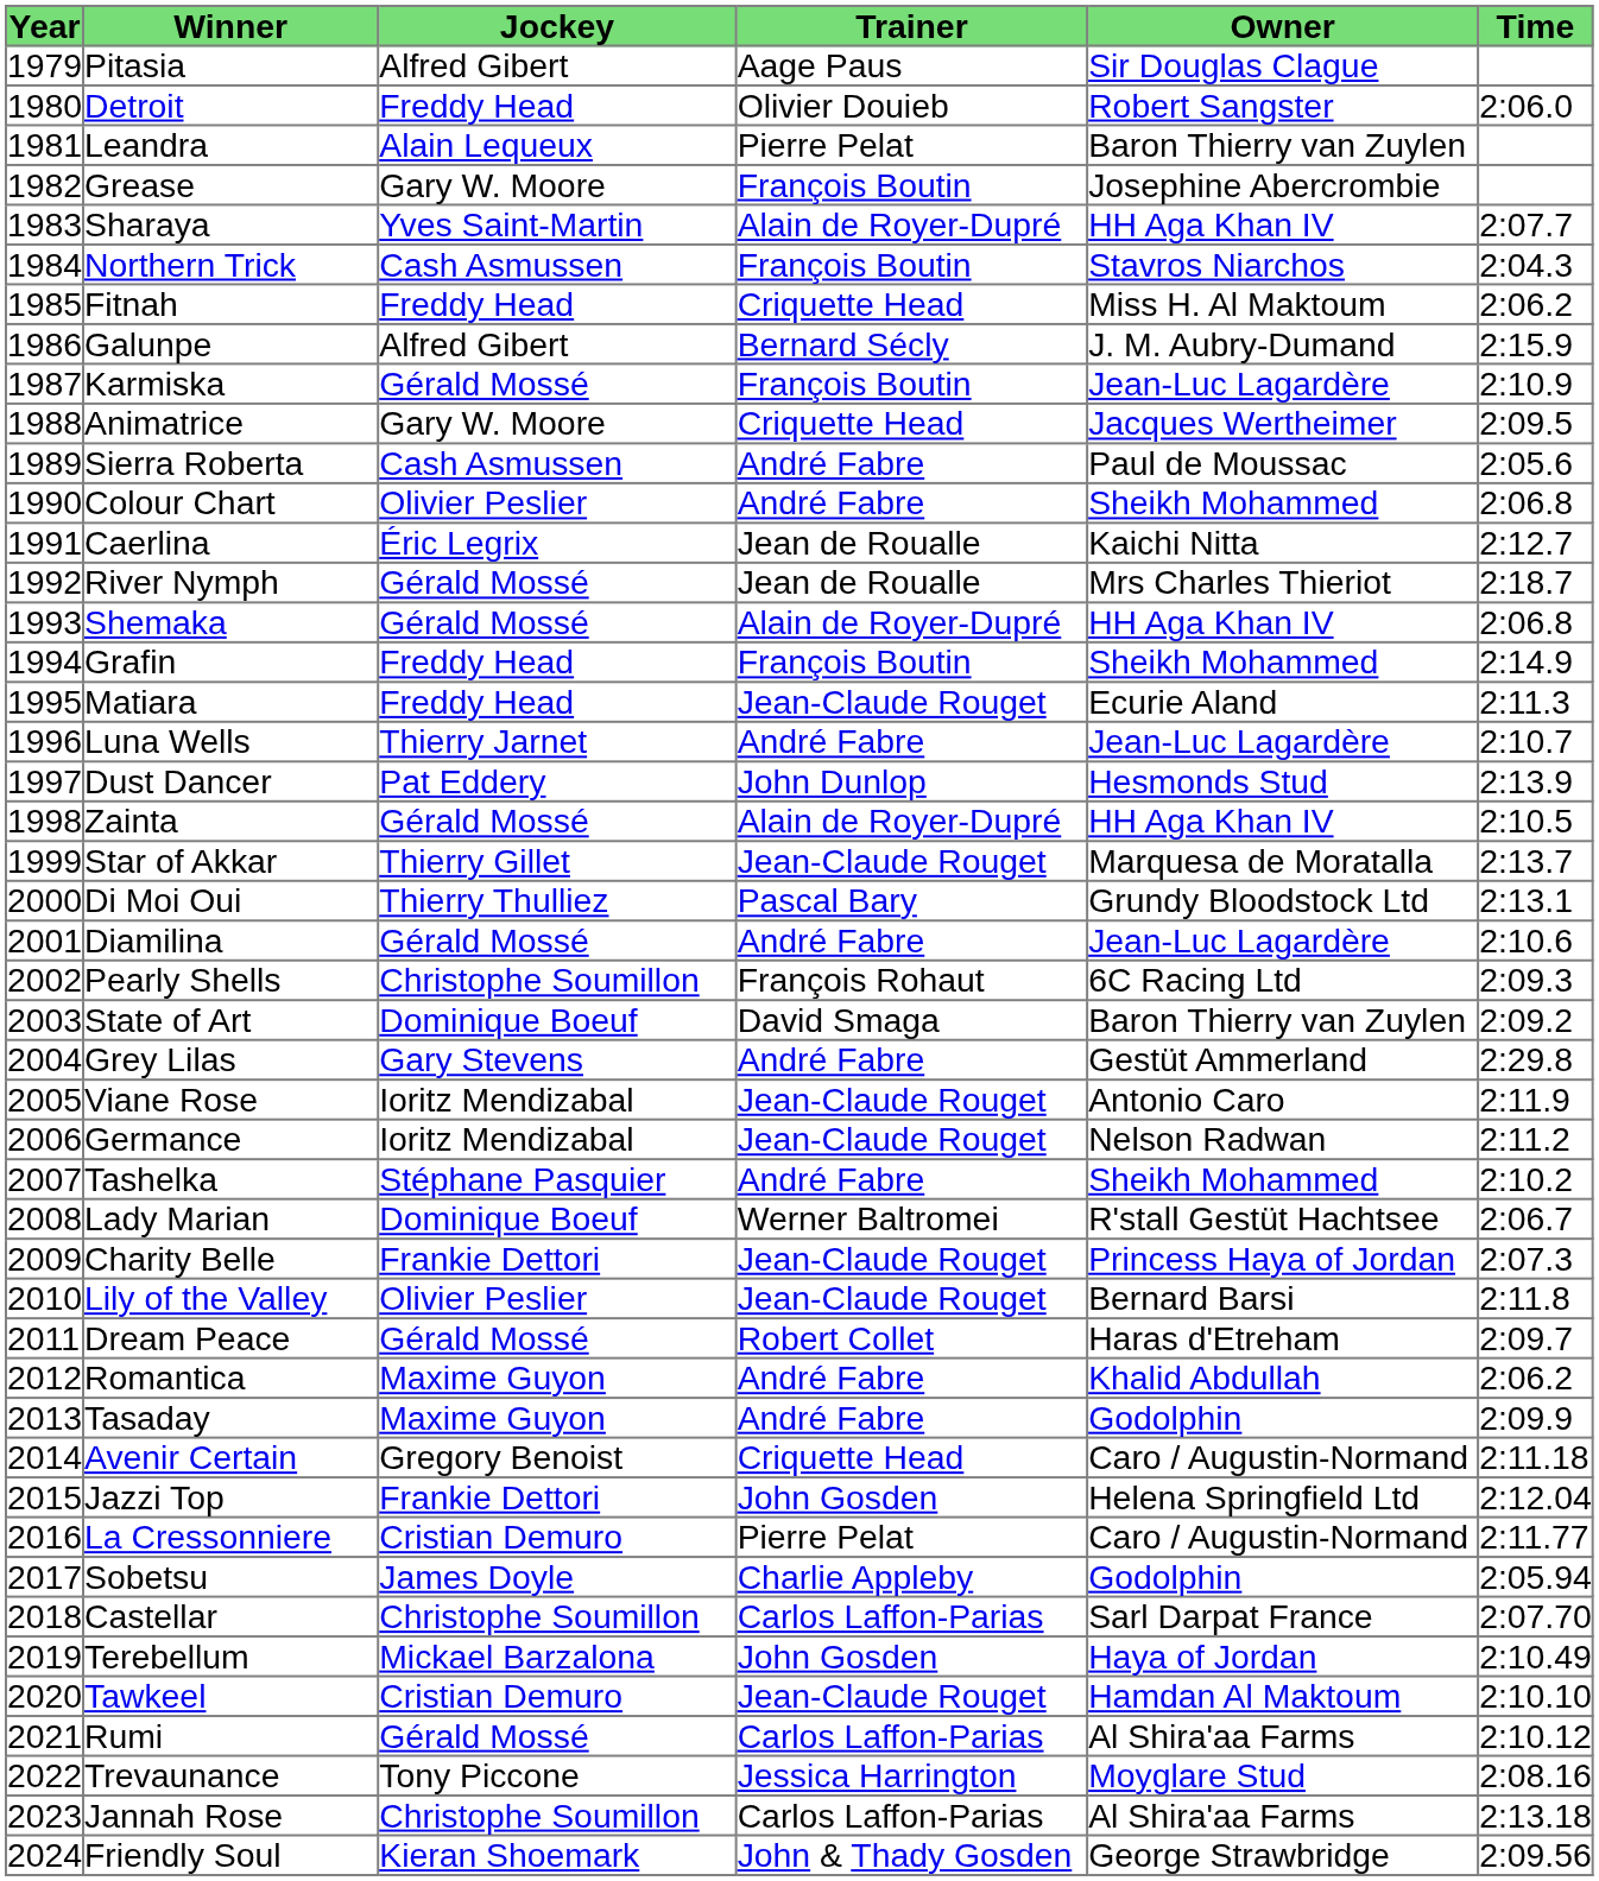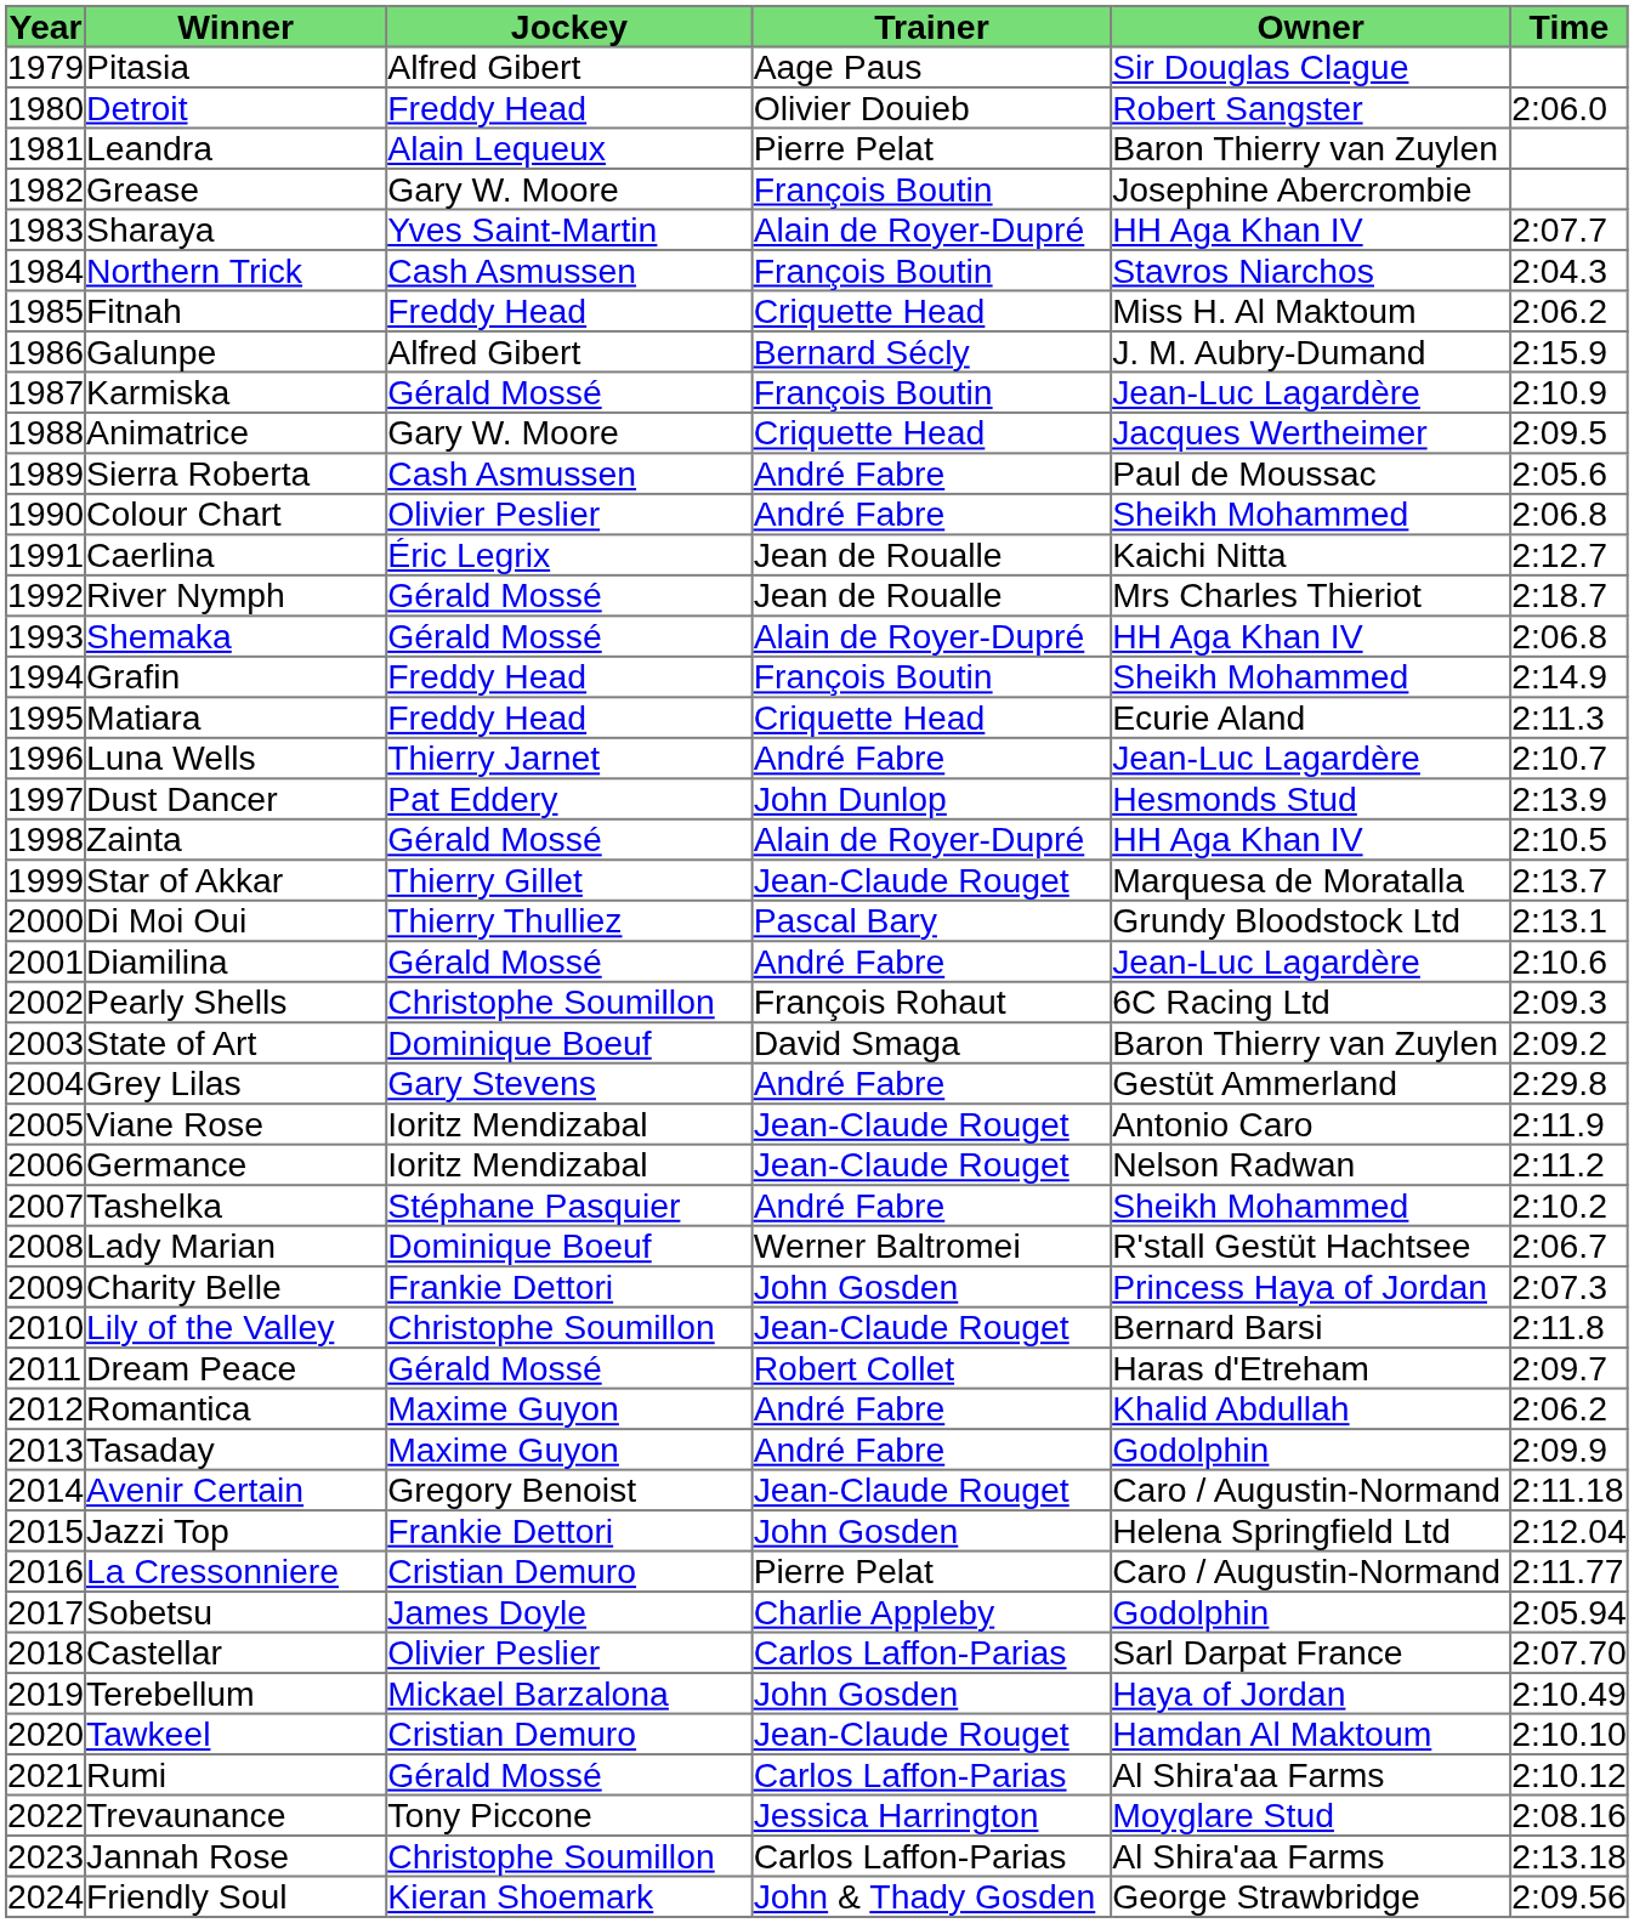 <table class = "sortable" | border="1" cellpadding="0" style="border-collapse: collapse; font-size:90%">
 <tr bgcolor="#77dd77" align="center">
 <th>Year</th>
 <th>Winner</th>
 <th>Jockey</th>
 <th>Trainer</th>
 <th>Owner</th>
 <th>Time</th>
 </tr>
 <tr>
 <td>1979</td>
 <td width=125px>Pitasia</td>
 <td width=152px>Alfred Gibert</td>
 <td width=149px>Aage Paus</td>
 <td width=166px><a href='#'>Sir Douglas Clague</a></td>
 <td></td>
 </tr>
 <tr>
 <td>1980</td>
 <td><a href='#'>Detroit</a></td>
 <td><a href='#'>Freddy Head</a></td>
 <td>Olivier Douieb</td>
 <td><a href='#'>Robert Sangster</a></td>
 <td>2:06.0</td>
 </tr>
 <tr>
 <td>1981</td>
 <td>Leandra</td>
 <td><a href='#'>Alain Lequeux</a></td>
 <td>Pierre Pelat</td>
 <td>Baron Thierry van Zuylen</td>
 <td></td>
 </tr>
 <tr>
 <td>1982</td>
 <td>Grease</td>
 <td>Gary W. Moore</td>
 <td><a href='#'>François Boutin</a></td>
 <td>Josephine Abercrombie</td>
 <td></td>
 </tr>
 <tr>
 <td>1983</td>
 <td>Sharaya</td>
 <td><a href='#'>Yves Saint-Martin</a></td>
 <td><a href='#'>Alain de Royer-Dupré</a></td>
 <td><a href='#'>HH Aga Khan IV</a></td>
 <td>2:07.7</td>
 </tr>
 <tr>
 <td>1984</td>
 <td><a href='#'>Northern Trick</a></td>
 <td><a href='#'>Cash Asmussen</a></td>
 <td><a href='#'>François Boutin</a></td>
 <td><a href='#'>Stavros Niarchos</a></td>
 <td>2:04.3</td>
 </tr>
 <tr>
 <td>1985</td>
 <td>Fitnah</td>
 <td><a href='#'>Freddy Head</a></td>
 <td><a href='#'>Criquette Head</a></td>
 <td>Miss H. Al Maktoum</td>
 <td>2:06.2</td>
 </tr>
 <tr>
 <td>1986</td>
 <td>Galunpe</td>
 <td>Alfred Gibert</td>
 <td><a href='#'>Bernard Sécly</a></td>
 <td>J. M. Aubry-Dumand </td>
 <td>2:15.9</td>
 </tr>
 <tr>
 <td>1987</td>
 <td>Karmiska</td>
 <td><a href='#'>Gérald Mossé</a></td>
 <td><a href='#'>François Boutin</a></td>
 <td><a href='#'>Jean-Luc Lagardère</a></td>
 <td>2:10.9</td>
 </tr>
 <tr>
 <td>1988</td>
 <td>Animatrice</td>
 <td>Gary W. Moore</td>
 <td><a href='#'>Criquette Head</a></td>
 <td><a href='#'>Jacques Wertheimer</a></td>
 <td>2:09.5</td>
 </tr>
 <tr>
 <td>1989</td>
 <td>Sierra Roberta</td>
 <td><a href='#'>Cash Asmussen</a></td>
 <td><a href='#'>André Fabre</a></td>
 <td>Paul de Moussac</td>
 <td>2:05.6</td>
 </tr>
 <tr>
 <td>1990</td>
 <td>Colour Chart</td>
 <td><a href='#'>Olivier Peslier</a></td>
 <td><a href='#'>André Fabre</a></td>
 <td><a href='#'>Sheikh Mohammed</a></td>
 <td>2:06.8</td>
 </tr>
 <tr>
 <td>1991</td>
 <td>Caerlina</td>
 <td><a href='#'>Éric Legrix</a></td>
 <td>Jean de Roualle</td>
 <td>Kaichi Nitta</td>
 <td>2:12.7</td>
 </tr>
 <tr>
 <td>1992</td>
 <td>River Nymph</td>
 <td><a href='#'>Gérald Mossé</a></td>
 <td>Jean de Roualle</td>
 <td>Mrs Charles Thieriot</td>
 <td>2:18.7</td>
 </tr>
 <tr>
 <td>1993</td>
 <td><a href='#'>Shemaka</a></td>
 <td><a href='#'>Gérald Mossé</a></td>
 <td><a href='#'>Alain de Royer-Dupré</a></td>
 <td><a href='#'>HH Aga Khan IV</a></td>
 <td>2:06.8</td>
 </tr>
 <tr>
 <td>1994</td>
 <td>Grafin</td>
 <td><a href='#'>Freddy Head</a></td>
 <td><a href='#'>François Boutin</a></td>
 <td><a href='#'>Sheikh Mohammed</a></td>
 <td>2:14.9</td>
 </tr>
 <tr>
 <td>1995</td>
 <td>Matiara</td>
 <td><a href='#'>Freddy Head</a></td>
-<td><a href='#'>Jean-Claude Rouget</a></td>
+<td><a href='#'>Criquette Head</a></td>
 <td>Ecurie Aland</td>
 <td>2:11.3</td>
 </tr>
 <tr>
 <td>1996</td>
 <td>Luna Wells </td>
 <td><a href='#'>Thierry Jarnet</a></td>
 <td><a href='#'>André Fabre</a></td>
 <td><a href='#'>Jean-Luc Lagardère</a></td>
 <td>2:10.7</td>
 </tr>
 <tr>
 <td>1997</td>
 <td>Dust Dancer</td>
 <td><a href='#'>Pat Eddery</a></td>
 <td><a href='#'>John Dunlop</a></td>
 <td><a href='#'>Hesmonds Stud</a></td>
 <td>2:13.9</td>
 </tr>
 <tr>
 <td>1998</td>
 <td>Zainta</td>
 <td><a href='#'>Gérald Mossé</a></td>
 <td><a href='#'>Alain de Royer-Dupré</a></td>
 <td><a href='#'>HH Aga Khan IV</a></td>
 <td>2:10.5</td>
 </tr>
 <tr>
 <td>1999</td>
 <td>Star of Akkar</td>
 <td><a href='#'>Thierry Gillet</a></td>
 <td><a href='#'>Jean-Claude Rouget</a></td>
 <td>Marquesa de Moratalla</td>
 <td>2:13.7</td>
 </tr>
 <tr>
 <td>2000</td>
 <td>Di Moi Oui</td>
 <td><a href='#'>Thierry Thulliez</a></td>
 <td><a href='#'>Pascal Bary</a></td>
 <td>Grundy Bloodstock Ltd</td>
 <td>2:13.1</td>
 </tr>
 <tr>
 <td>2001</td>
 <td>Diamilina</td>
 <td><a href='#'>Gérald Mossé</a></td>
 <td><a href='#'>André Fabre</a></td>
 <td><a href='#'>Jean-Luc Lagardère</a></td>
 <td>2:10.6</td>
 </tr>
 <tr>
 <td>2002</td>
 <td>Pearly Shells</td>
 <td><a href='#'>Christophe Soumillon</a></td>
 <td>François Rohaut</td>
 <td>6C Racing Ltd</td>
 <td>2:09.3</td>
 </tr>
 <tr>
 <td>2003</td>
 <td>State of Art</td>
 <td><a href='#'>Dominique Boeuf</a></td>
 <td>David Smaga</td>
 <td>Baron Thierry van Zuylen</td>
 <td>2:09.2</td>
 </tr>
 <tr>
 <td>2004</td>
 <td>Grey Lilas</td>
 <td><a href='#'>Gary Stevens</a></td>
 <td><a href='#'>André Fabre</a></td>
 <td>Gestüt Ammerland</td>
 <td>2:29.8</td>
 </tr>
 <tr>
 <td>2005</td>
 <td>Viane Rose</td>
 <td>Ioritz Mendizabal</td>
 <td><a href='#'>Jean-Claude Rouget</a></td>
 <td>Antonio Caro</td>
 <td>2:11.9</td>
 </tr>
 <tr>
 <td>2006</td>
 <td>Germance</td>
 <td>Ioritz Mendizabal</td>
 <td><a href='#'>Jean-Claude Rouget</a></td>
 <td>Nelson Radwan</td>
 <td>2:11.2</td>
 </tr>
 <tr>
 <td>2007</td>
 <td>Tashelka</td>
 <td><a href='#'>Stéphane Pasquier</a></td>
 <td><a href='#'>André Fabre</a></td>
 <td><a href='#'>Sheikh Mohammed</a></td>
 <td>2:10.2</td>
 </tr>
 <tr>
 <td>2008</td>
 <td>Lady Marian</td>
 <td><a href='#'>Dominique Boeuf</a></td>
 <td>Werner Baltromei</td>
 <td>R'stall Gestüt Hachtsee</td>
 <td>2:06.7</td>
 </tr>
 <tr>
 <td>2009</td>
 <td>Charity Belle</td>
 <td><a href='#'>Frankie Dettori</a></td>
-<td><a href='#'>Jean-Claude Rouget</a></td>
+<td><a href='#'>John Gosden</a></td>
 <td><a href='#'>Princess Haya of Jordan</a></td>
 <td>2:07.3</td>
 </tr>
 <tr>
 <td>2010</td>
 <td><a href='#'>Lily of the Valley</a></td>
-<td><a href='#'>Olivier Peslier</a></td>
+<td><a href='#'>Christophe Soumillon</a></td>
 <td><a href='#'>Jean-Claude Rouget</a></td>
 <td>Bernard Barsi</td>
 <td>2:11.8</td>
 </tr>
 <tr>
 <td>2011</td>
 <td>Dream Peace</td>
 <td><a href='#'>Gérald Mossé</a></td>
 <td><a href='#'>Robert Collet</a></td>
 <td>Haras d'Etreham</td>
 <td>2:09.7</td>
 </tr>
 <tr>
 <td>2012</td>
 <td>Romantica</td>
 <td><a href='#'>Maxime Guyon</a></td>
 <td><a href='#'>André Fabre</a></td>
 <td><a href='#'>Khalid Abdullah</a></td>
 <td>2:06.2</td>
 </tr>
 <tr>
 <td>2013</td>
 <td>Tasaday</td>
 <td><a href='#'>Maxime Guyon</a></td>
 <td><a href='#'>André Fabre</a></td>
 <td><a href='#'>Godolphin</a></td>
 <td>2:09.9</td>
 </tr>
 <tr>
 <td>2014</td>
 <td><a href='#'>Avenir Certain</a></td>
 <td>Gregory Benoist</td>
-<td><a href='#'>Criquette Head</a></td>
+<td><a href='#'>Jean-Claude Rouget</a></td>
 <td>Caro / Augustin-Normand </td>
 <td>2:11.18</td>
 </tr>
 <tr>
 <td>2015</td>
 <td>Jazzi Top</td>
 <td><a href='#'>Frankie Dettori</a></td>
 <td><a href='#'>John Gosden</a></td>
 <td>Helena Springfield Ltd</td>
 <td>2:12.04</td>
 </tr>
 <tr>
 <td>2016</td>
 <td><a href='#'>La Cressonniere</a></td>
 <td><a href='#'>Cristian Demuro</a></td>
 <td>Pierre Pelat</td>
 <td>Caro / Augustin-Normand </td>
 <td>2:11.77</td>
 </tr>
 <tr>
 <td>2017</td>
 <td>Sobetsu</td>
 <td><a href='#'>James Doyle</a></td>
 <td><a href='#'>Charlie Appleby</a></td>
 <td><a href='#'>Godolphin</a></td>
 <td>2:05.94</td>
 </tr>
 <tr>
 <td>2018</td>
 <td>Castellar</td>
-<td><a href='#'>Christophe Soumillon</a></td>
+<td><a href='#'>Olivier Peslier</a></td>
 <td><a href='#'>Carlos Laffon-Parias</a></td>
 <td>Sarl Darpat France</td>
 <td>2:07.70</td>
 </tr>
 <tr>
 <td>2019</td>
 <td>Terebellum</td>
 <td><a href='#'>Mickael Barzalona</a></td>
 <td><a href='#'>John Gosden</a></td>
 <td><a href='#'>Haya of Jordan</a></td>
 <td>2:10.49</td>
 </tr>
 <tr>
 <td>2020</td>
 <td><a href='#'>Tawkeel</a></td>
 <td><a href='#'>Cristian Demuro</a></td>
 <td><a href='#'>Jean-Claude Rouget</a></td>
 <td><a href='#'>Hamdan Al Maktoum</a></td>
 <td>2:10.10</td>
 </tr>
 <tr>
 <td>2021</td>
 <td>Rumi</td>
 <td><a href='#'>Gérald Mossé</a></td>
 <td><a href='#'>Carlos Laffon-Parias</a></td>
 <td>Al Shira'aa Farms</td>
 <td>2:10.12</td>
 </tr>
 <tr>
 <td>2022</td>
 <td>Trevaunance</td>
 <td>Tony Piccone</td>
 <td><a href='#'>Jessica Harrington</a></td>
 <td><a href='#'>Moyglare Stud</a></td>
 <td>2:08.16</td>
 </tr>
 <tr>
 <td>2023</td>
 <td>Jannah Rose </td>
 <td><a href='#'>Christophe Soumillon</a></td>
 <td>Carlos Laffon-Parias</td>
 <td>Al Shira'aa Farms</td>
 <td>2:13.18</td>
 </tr>
 <tr>
 <td>2024</td>
 <td>Friendly Soul </td>
 <td><a href='#'>Kieran Shoemark</a></td>
 <td><a href='#'>John</a> & <a href='#'>Thady Gosden</a></td>
 <td>George Strawbridge</td>
 <td>2:09.56</td>
 </tr>
 </table>
